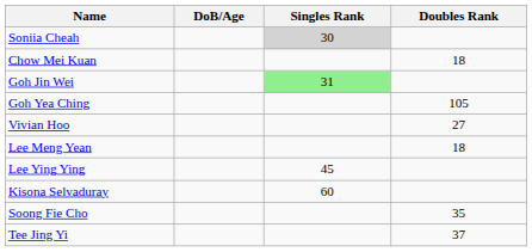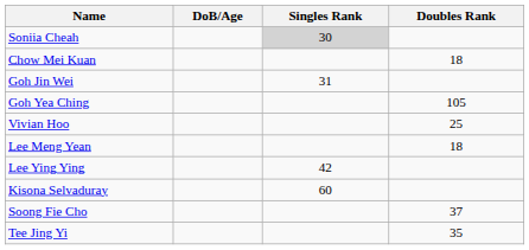 <table class="wikitable"  style="width:600px; font-size:95%;">
 <tr>
 <th align="left">Name</th>
 <th align="left">DoB/Age</th>
 <th align="left">Singles Rank</th>
 <th align="left">Doubles Rank</th>
 </tr>
 <tr>
 <td><a href='#'>Soniia Cheah</a></td>
 <td></td>
 <td align="center" style="background: lightgrey;">30</td>
 <td></td>
 </tr>
 <tr>
 <td><a href='#'>Chow Mei Kuan</a></td>
 <td></td>
 <td></td>
 <td align="center">18</td>
 </tr>
 <tr>
 <td><a href='#'>Goh Jin Wei</a></td>
 <td></td>
-<td align="center" style="background: lightgreen;">31</td>
+<td align="center">31</td>
 <td></td>
 </tr>
 <tr>
 <td><a href='#'>Goh Yea Ching</a></td>
 <td></td>
 <td></td>
 <td align="center">105</td>
 </tr>
 <tr>
 <td><a href='#'>Vivian Hoo</a></td>
 <td></td>
 <td></td>
-<td align="center">27</td>
+<td align="center">25</td>
 </tr>
 <tr>
 <td><a href='#'>Lee Meng Yean</a></td>
 <td></td>
 <td></td>
 <td align="center">18</td>
 </tr>
 <tr>
 <td><a href='#'>Lee Ying Ying</a></td>
 <td></td>
-<td align="center">45</td>
+<td align="center">42</td>
 <td></td>
 </tr>
 <tr>
 <td><a href='#'>Kisona Selvaduray</a></td>
 <td></td>
 <td align="center">60</td>
 <td></td>
 </tr>
 <tr>
 <td><a href='#'>Soong Fie Cho</a></td>
 <td></td>
 <td></td>
-<td align="center">35</td>
+<td align="center">37</td>
 </tr>
 <tr>
 <td><a href='#'>Tee Jing Yi</a></td>
 <td></td>
 <td></td>
-<td align="center">37</td>
+<td align="center">35</td>
 </tr>
 </table>
